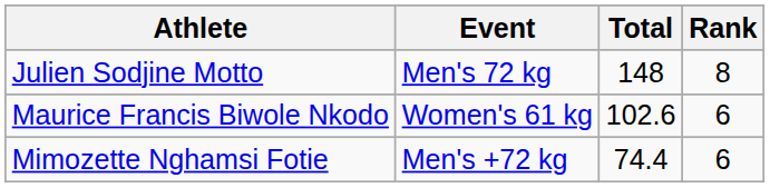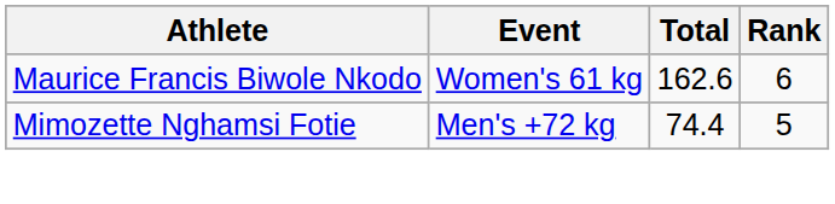 <table class="wikitable" style="font-size:90%">
 <tr>
 <th>Athlete</th>
 <th>Event</th>
 <th>Total</th>
 <th>Rank</th>
 </tr>
 <tr align=center>
-<td align=left><a href='#'>Julien Sodjine Motto</a></td>
-<td align=left><a href='#'>Men's 72 kg</a></td>
-<td>148</td>
-<td>8</td>
-</tr>
-<tr align=center>
 <td align=left><a href='#'>Maurice Francis Biwole Nkodo</a></td>
 <td align=left><a href='#'>Women's 61 kg</a></td>
-<td>102.6</td>
+<td>162.6</td>
 <td>6</td>
 </tr>
 <tr align=center>
 <td align=left><a href='#'>Mimozette Nghamsi Fotie</a></td>
 <td align=left><a href='#'>Men's +72 kg</a></td>
 <td>74.4</td>
-<td>6</td>
+<td>5</td>
 </tr>
 </table>
